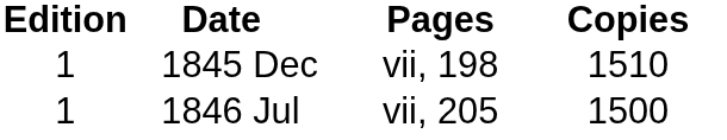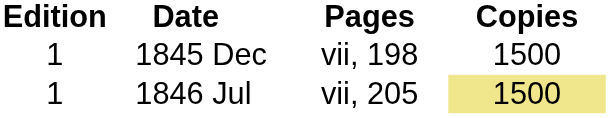 <table cellspacing="0" style="text-align:center ;">
 <tr>
 <th style="width:80px; text-align:center;">Edition</th>
 <th style="width:80px; text-align:left;">  Date</th>
 <th style="width:80px; text-align:center;">Pages</th>
 <th style="width:80px; text-align:center;">Copies</th>
 </tr>
 <tr>
 <td>1</td>
 <td align=left>1845 Dec</td>
 <td>vii, 198</td>
-<td>1510</td>
+<td>1500</td>
 </tr>
 <tr>
 <td>1</td>
 <td align=left>1846 Jul</td>
 <td>vii, 205</td>
-<td>1500</td>
+<td style="background: khaki;">1500</td>
 </tr>
 </table>
